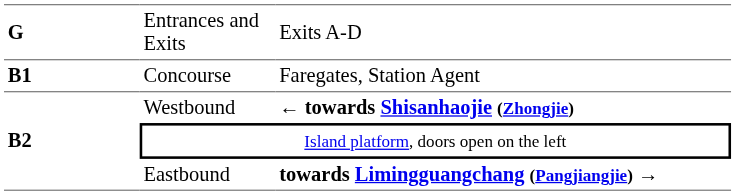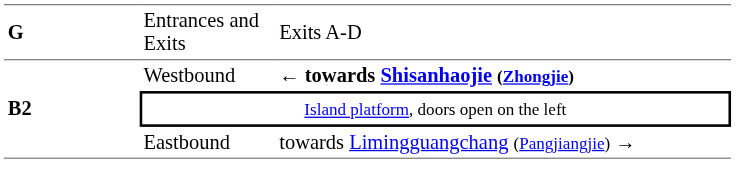 <table cellspacing=0 cellpadding=3>
 <tr>
 <td style="border-top:solid 1px gray;border-bottom:solid 1px gray;" width=100><strong>G</strong></td>
 <td style="border-top:solid 1px gray;border-bottom:solid 1px gray;" width=100>Entrances and Exits</td>
 <td style="border-top:solid 1px gray;border-bottom:solid 1px gray;" width=350>Exits A-D</td>
-</tr>
-<tr>
-<td style="border-bottom:solid 1px gray;"><strong>B1</strong></td>
-<td style="border-bottom:solid 1px gray;">Concourse</td>
-<td style="border-bottom:solid 1px gray;">Faregates, Station Agent</td>
 </tr>
 <tr>
 <td style="border-bottom:solid 1px gray;" rowspan=3><strong>B2</strong></td>
 <td>Westbound</td>
 <td><strong>←  towards <a href='#'>Shisanhaojie</a> <small>(<a href='#'>Zhongjie</a>)</small></strong></td>
 </tr>
 <tr>
 <td style="border-right:solid 2px black;border-left:solid 2px black;border-top:solid 2px black;border-bottom:solid 2px black;text-align:center;" colspan=2><small><a href='#'>Island platform</a>, doors open on the left</small></td>
 </tr>
 <tr>
 <td style="border-bottom:solid 1px gray;">Eastbound</td>
-<td style="border-bottom:solid 1px gray;"><strong>  towards <a href='#'>Limingguangchang</a> <small>(<a href='#'>Pangjiangjie</a>)</small> →</strong></td>
+<td style="border-bottom:solid 1px gray;">  towards <a href='#'>Limingguangchang</a> <small>(<a href='#'>Pangjiangjie</a>)</small> →</td>
 </tr>
 </table>
